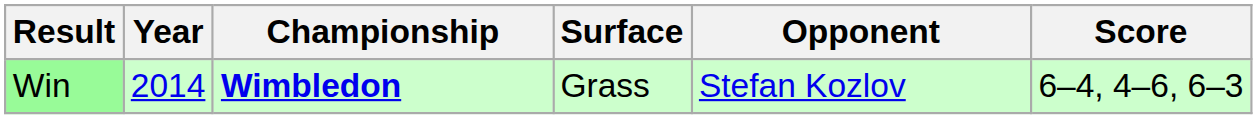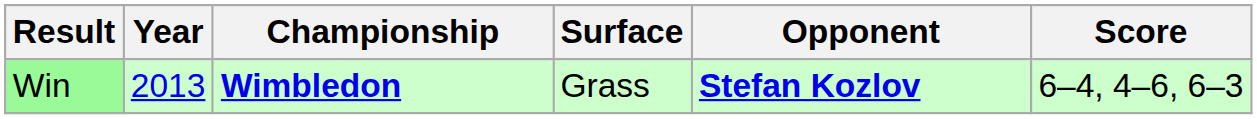 <table class="sortable wikitable" style=font-size:97%>
 <tr>
 <th>Result</th>
 <th>Year</th>
 <th width=150>Championship</th>
 <th>Surface</th>
 <th width=150>Opponent</th>
 <th>Score</th>
 </tr>
 <tr style="background:#cfc;">
 <td style="background:#98fb98;">Win</td>
-<td><a href='#'>2014</a></td>
+<td><a href='#'>2013</a></td>
 <td><strong><a href='#'>Wimbledon</a></strong></td>
 <td>Grass</td>
-<td> <a href='#'>Stefan Kozlov</a></td>
+<td><strong> <a href='#'>Stefan Kozlov</a></strong></td>
 <td>6–4, 4–6, 6–3</td>
 </tr>
 </table>
